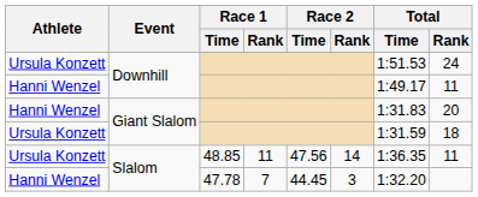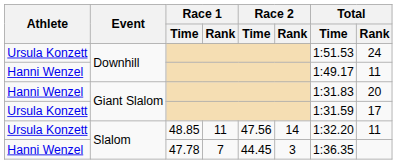 <table class="wikitable" style="font-size:90%">
 <tr>
 <th rowspan="2">Athlete</th>
 <th rowspan="2">Event</th>
 <th colspan="2">Race 1</th>
 <th colspan="2">Race 2</th>
 <th colspan="2">Total</th>
 </tr>
 <tr>
 <th>Time</th>
 <th>Rank</th>
 <th>Time</th>
 <th>Rank</th>
 <th>Time</th>
 <th>Rank</th>
 </tr>
 <tr>
 <td><a href='#'>Ursula Konzett</a></td>
 <td rowspan="2">Downhill</td>
 <td colspan="4" bgcolor="wheat"></td>
 <td align="center">1:51.53</td>
 <td align="center">24</td>
 </tr>
 <tr>
 <td><a href='#'>Hanni Wenzel</a></td>
 <td colspan="4" bgcolor="wheat"></td>
 <td align="center">1:49.17</td>
 <td align="center">11</td>
 </tr>
 <tr>
 <td><a href='#'>Hanni Wenzel</a></td>
 <td rowspan="2">Giant Slalom</td>
 <td colspan="4" bgcolor="wheat"></td>
 <td align="center">1:31.83</td>
 <td align="center">20</td>
 </tr>
 <tr>
 <td><a href='#'>Ursula Konzett</a></td>
 <td colspan="4" bgcolor="wheat"></td>
 <td align="center">1:31.59</td>
-<td align="center">18</td>
+<td align="center">17</td>
 </tr>
 <tr>
 <td><a href='#'>Ursula Konzett</a></td>
 <td rowspan="2">Slalom</td>
 <td align="center">48.85</td>
 <td align="center">11</td>
 <td align="center">47.56</td>
 <td align="center">14</td>
-<td align="center">1:36.35</td>
+<td align="center">1:32.20</td>
 <td align="center">11</td>
 </tr>
 <tr>
 <td><a href='#'>Hanni Wenzel</a></td>
 <td align="center">47.78</td>
 <td align="center">7</td>
 <td align="center">44.45</td>
 <td align="center">3</td>
-<td align="center">1:32.20</td>
+<td align="center">1:36.35</td>
 <td align="center"></td>
 </tr>
 </table>
